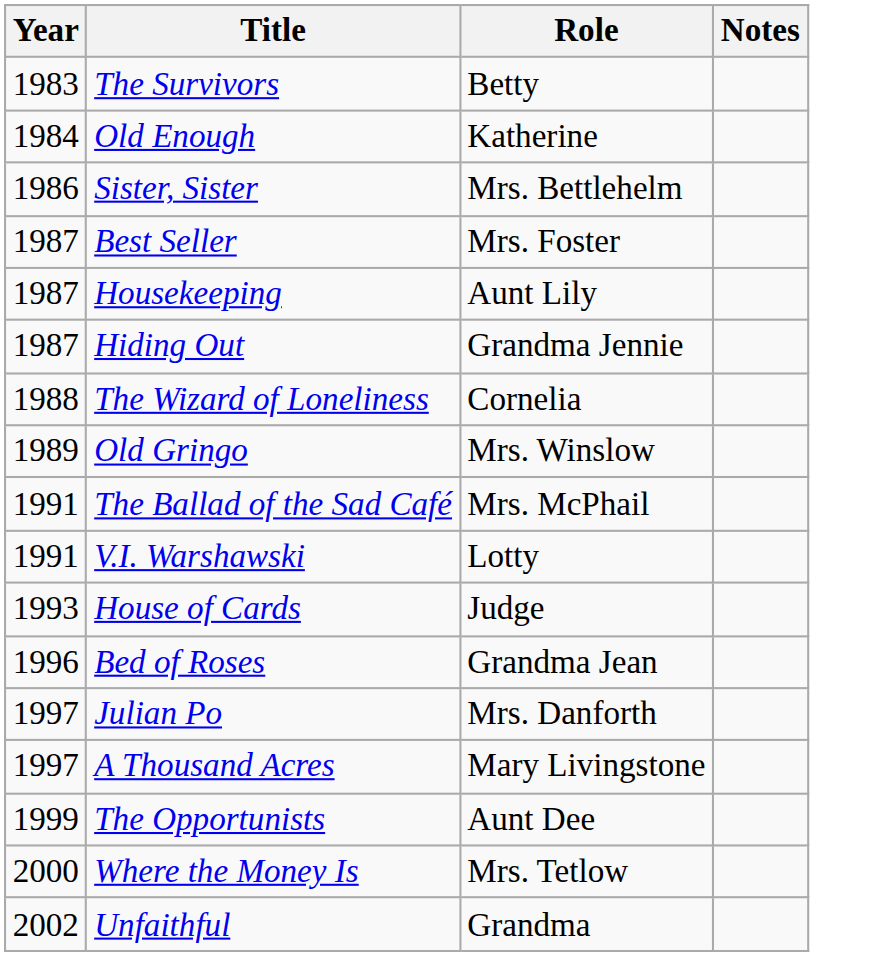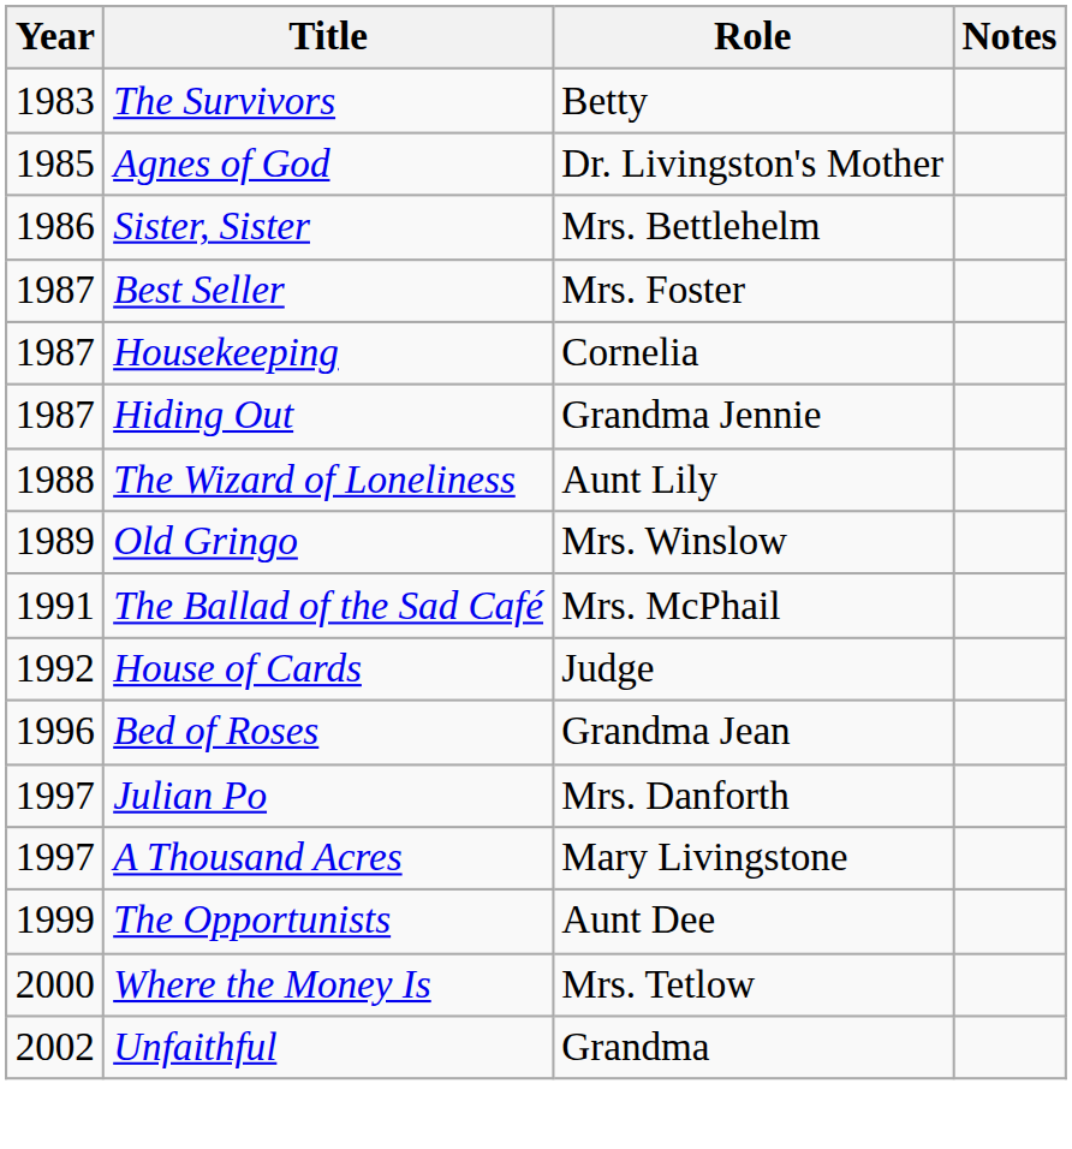 <table class="wikitable sortable">
 <tr>
 <th>Year</th>
 <th>Title</th>
 <th>Role</th>
 <th>Notes</th>
 </tr>
 <tr>
 <td>1983</td>
 <td><a href='#'><em>The Survivors</em></a></td>
 <td>Betty</td>
 <td></td>
 </tr>
 <tr>
-<td>1984</td>
-<td><em><a href='#'>Old Enough</a></em></td>
-<td>Katherine</td>
+<td>1985</td>
+<td><a href='#'><em>Agnes of God</em></a></td>
+<td>Dr. Livingston's Mother</td>
 <td></td>
 </tr>
 <tr>
 <td>1986</td>
 <td><a href='#'><em>Sister, Sister</em></a></td>
 <td>Mrs. Bettlehelm</td>
 <td></td>
 </tr>
 <tr>
 <td>1987</td>
 <td><em><a href='#'>Best Seller</a></em></td>
 <td>Mrs. Foster</td>
 <td></td>
 </tr>
 <tr>
 <td>1987</td>
 <td><a href='#'><em>Housekeeping</em></a></td>
-<td>Aunt Lily</td>
+<td>Cornelia</td>
 <td></td>
 </tr>
 <tr>
 <td>1987</td>
 <td><em><a href='#'>Hiding Out</a></em></td>
 <td>Grandma Jennie</td>
 <td></td>
 </tr>
 <tr>
 <td>1988</td>
 <td><a href='#'><em>The Wizard of Loneliness</em></a></td>
-<td>Cornelia</td>
+<td>Aunt Lily</td>
 <td></td>
 </tr>
 <tr>
 <td>1989</td>
 <td><em><a href='#'>Old Gringo</a></em></td>
 <td>Mrs. Winslow</td>
 <td></td>
 </tr>
 <tr>
 <td>1991</td>
 <td><a href='#'><em>The Ballad of the Sad Café</em></a></td>
 <td>Mrs. McPhail</td>
 <td></td>
 </tr>
 <tr>
-<td>1991</td>
-<td><a href='#'><em>V.I. Warshawski</em></a></td>
-<td>Lotty</td>
-<td></td>
-</tr>
-<tr>
-<td>1993</td>
+<td>1992</td>
 <td><a href='#'><em>House of Cards</em></a></td>
 <td>Judge</td>
 <td></td>
 </tr>
 <tr>
 <td>1996</td>
 <td><a href='#'><em>Bed of Roses</em></a></td>
 <td>Grandma Jean</td>
 <td></td>
 </tr>
 <tr>
 <td>1997</td>
 <td><em><a href='#'>Julian Po</a></em></td>
 <td>Mrs. Danforth</td>
 <td></td>
 </tr>
 <tr>
 <td>1997</td>
 <td><a href='#'><em>A Thousand Acres</em></a></td>
 <td>Mary Livingstone</td>
 <td></td>
 </tr>
 <tr>
 <td>1999</td>
 <td><em><a href='#'>The Opportunists</a></em></td>
 <td>Aunt Dee</td>
 <td></td>
 </tr>
 <tr>
 <td>2000</td>
 <td><em><a href='#'>Where the Money Is</a></em></td>
 <td>Mrs. Tetlow</td>
 <td></td>
 </tr>
 <tr>
 <td>2002</td>
 <td><a href='#'><em>Unfaithful</em></a></td>
 <td>Grandma</td>
 <td></td>
 </tr>
 </table>
